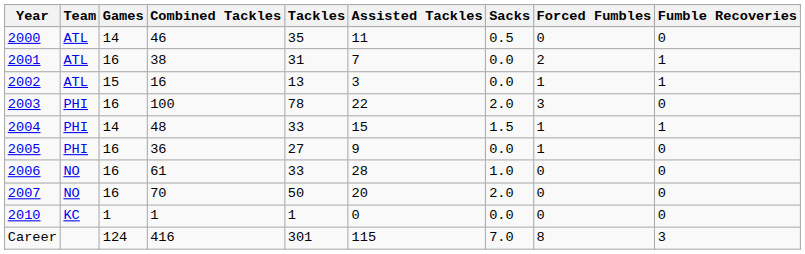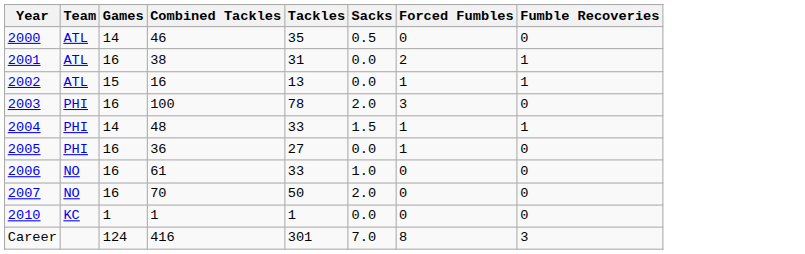 <table class="wikitable">
 <tr>
 <th>Year</th>
 <th>Team</th>
 <th>Games</th>
 <th>Combined Tackles</th>
 <th>Tackles</th>
-<th>Assisted Tackles</th>
 <th>Sacks</th>
 <th>Forced Fumbles</th>
 <th>Fumble Recoveries</th>
 </tr>
 <tr>
 <td><a href='#'>2000</a></td>
 <td><a href='#'>ATL</a></td>
 <td>14</td>
 <td>46</td>
 <td>35</td>
-<td>11</td>
 <td>0.5</td>
 <td>0</td>
 <td>0</td>
 </tr>
 <tr>
 <td><a href='#'>2001</a></td>
 <td><a href='#'>ATL</a></td>
 <td>16</td>
 <td>38</td>
 <td>31</td>
-<td>7</td>
 <td>0.0</td>
 <td>2</td>
 <td>1</td>
 </tr>
 <tr>
 <td><a href='#'>2002</a></td>
 <td><a href='#'>ATL</a></td>
 <td>15</td>
 <td>16</td>
 <td>13</td>
-<td>3</td>
 <td>0.0</td>
 <td>1</td>
 <td>1</td>
 </tr>
 <tr>
 <td><a href='#'>2003</a></td>
 <td><a href='#'>PHI</a></td>
 <td>16</td>
 <td>100</td>
 <td>78</td>
-<td>22</td>
 <td>2.0</td>
 <td>3</td>
 <td>0</td>
 </tr>
 <tr>
 <td><a href='#'>2004</a></td>
 <td><a href='#'>PHI</a></td>
 <td>14</td>
 <td>48</td>
 <td>33</td>
-<td>15</td>
 <td>1.5</td>
 <td>1</td>
 <td>1</td>
 </tr>
 <tr>
 <td><a href='#'>2005</a></td>
 <td><a href='#'>PHI</a></td>
 <td>16</td>
 <td>36</td>
 <td>27</td>
-<td>9</td>
 <td>0.0</td>
 <td>1</td>
 <td>0</td>
 </tr>
 <tr>
 <td><a href='#'>2006</a></td>
 <td><a href='#'>NO</a></td>
 <td>16</td>
 <td>61</td>
 <td>33</td>
-<td>28</td>
 <td>1.0</td>
 <td>0</td>
 <td>0</td>
 </tr>
 <tr>
 <td><a href='#'>2007</a></td>
 <td><a href='#'>NO</a></td>
 <td>16</td>
 <td>70</td>
 <td>50</td>
-<td>20</td>
 <td>2.0</td>
 <td>0</td>
 <td>0</td>
 </tr>
 <tr>
 <td><a href='#'>2010</a></td>
 <td><a href='#'>KC</a></td>
 <td>1</td>
 <td>1</td>
 <td>1</td>
-<td>0</td>
 <td>0.0</td>
 <td>0</td>
 <td>0</td>
 </tr>
 <tr>
 <td>Career</td>
 <td></td>
 <td>124</td>
 <td>416</td>
 <td>301</td>
-<td>115</td>
 <td>7.0</td>
 <td>8</td>
 <td>3</td>
 </tr>
 </table>
